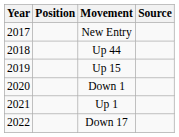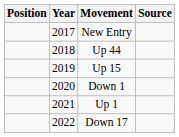 <table class="wikitable" style="text-align: center;">
 <tr>
+<th>Position</th>
 <th>Year</th>
-<th>Position</th>
 <th>Movement</th>
 <th>Source</th>
 </tr>
 <tr>
+<td></td>
 <td>2017</td>
-<td></td>
 <td>New Entry</td>
 <td></td>
 </tr>
 <tr>
+<td></td>
 <td>2018</td>
-<td></td>
 <td>Up 44</td>
 <td></td>
 </tr>
 <tr>
+<td></td>
 <td>2019</td>
-<td></td>
 <td>Up 15</td>
 <td></td>
 </tr>
 <tr>
+<td></td>
 <td>2020</td>
-<td></td>
 <td>Down 1</td>
 <td></td>
 </tr>
 <tr>
+<td></td>
 <td>2021</td>
-<td></td>
 <td>Up 1</td>
 <td></td>
 </tr>
 <tr>
+<td></td>
 <td>2022</td>
-<td></td>
 <td>Down 17</td>
 <td></td>
 </tr>
 </table>
